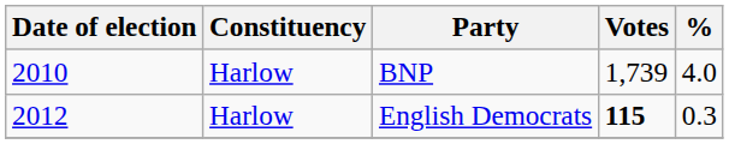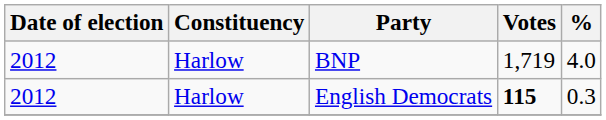 <table class="wikitable">
 <tr>
 <th>Date of election</th>
 <th>Constituency</th>
 <th>Party</th>
 <th>Votes</th>
 <th>%</th>
 </tr>
 <tr>
-<td><a href='#'>2010</a></td>
+<td><a href='#'>2012</a></td>
 <td><a href='#'>Harlow</a></td>
 <td><a href='#'>BNP</a></td>
-<td>1,739</td>
+<td>1,719</td>
 <td>4.0</td>
 </tr>
 <tr>
 <td><a href='#'>2012</a></td>
 <td><a href='#'>Harlow</a></td>
 <td><a href='#'>English Democrats</a></td>
 <td><strong>115</strong></td>
 <td>0.3</td>
 </tr>
 <tr>
 </tr>
 </table>
